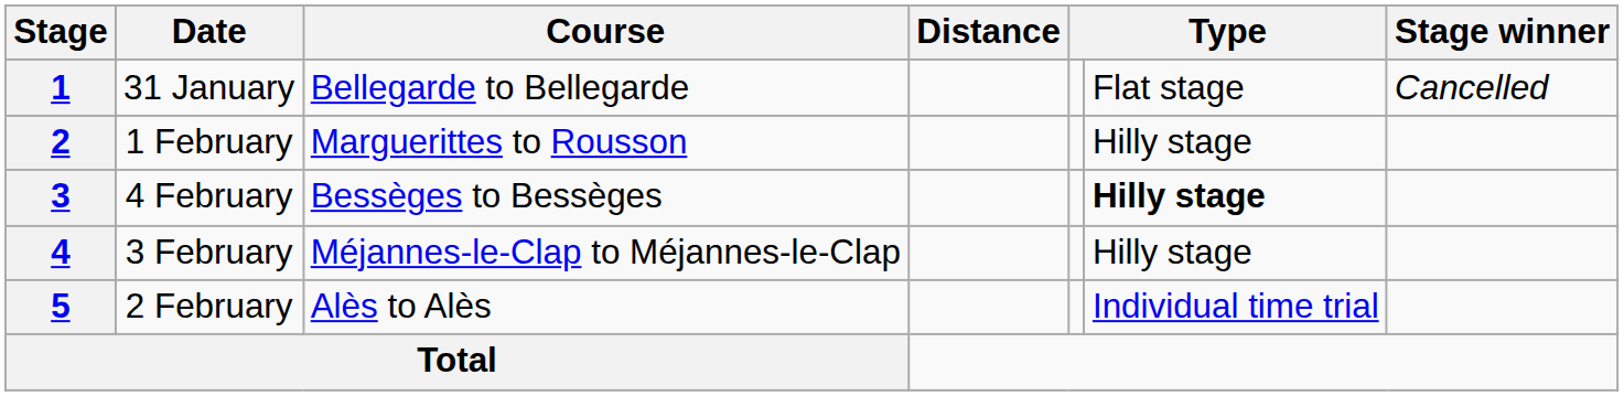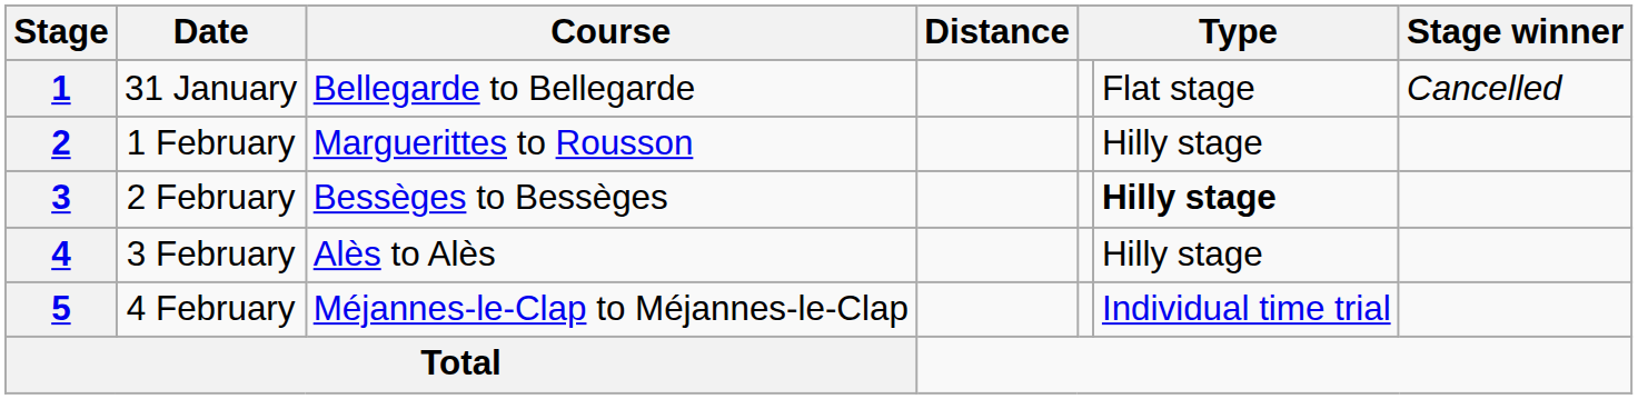 <table class="wikitable">
 <tr>
 <th scope="col">Stage</th>
 <th scope="col">Date</th>
 <th scope="col">Course</th>
 <th scope="col">Distance</th>
 <th scope="col" colspan="2">Type</th>
 <th scope="col">Stage winner</th>
 </tr>
 <tr>
 <th scope="row"><a href='#'>1</a></th>
 <td style="text-align:center;">31 January</td>
 <td><a href='#'>Bellegarde</a> to Bellegarde</td>
 <td style="text-align:center;"></td>
 <td></td>
 <td>Flat stage</td>
 <td><em>Cancelled</em></td>
 </tr>
 <tr>
 <th scope="row"><a href='#'>2</a></th>
 <td style="text-align:center;">1 February</td>
 <td><a href='#'>Marguerittes</a> to <a href='#'>Rousson</a></td>
 <td style="text-align:center;"></td>
 <td></td>
 <td>Hilly stage</td>
 <td></td>
 </tr>
 <tr>
 <th scope="row"><a href='#'>3</a></th>
-<td style="text-align:center;">4 February</td>
+<td style="text-align:center;">2 February</td>
 <td><a href='#'>Bessèges</a> to Bessèges</td>
 <td style="text-align:center;"></td>
 <td></td>
 <td><strong>Hilly stage</strong></td>
 <td></td>
 </tr>
 <tr>
 <th scope="row"><a href='#'>4</a></th>
 <td style="text-align:center;">3 February</td>
-<td><a href='#'>Méjannes-le-Clap</a> to Méjannes-le-Clap</td>
+<td><a href='#'>Alès</a> to Alès</td>
 <td style="text-align:center;"></td>
 <td></td>
 <td>Hilly stage</td>
 <td></td>
 </tr>
 <tr>
 <th scope="row"><a href='#'>5</a></th>
-<td style="text-align:center;">2 February</td>
-<td><a href='#'>Alès</a> to Alès</td>
+<td style="text-align:center;">4 February</td>
+<td><a href='#'>Méjannes-le-Clap</a> to Méjannes-le-Clap</td>
 <td style="text-align:center;"></td>
 <td></td>
 <td><a href='#'>Individual time trial</a></td>
 <td></td>
 </tr>
 <tr>
 <th colspan="3">Total</th>
 <td colspan="4" style="text-align:center;"></td>
 </tr>
 </table>
